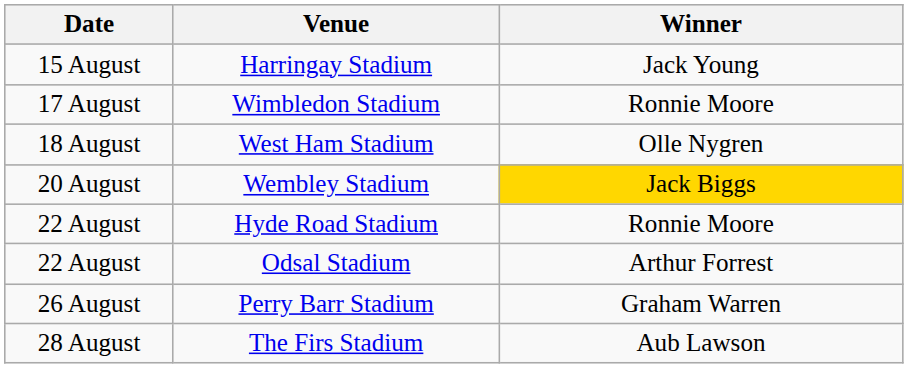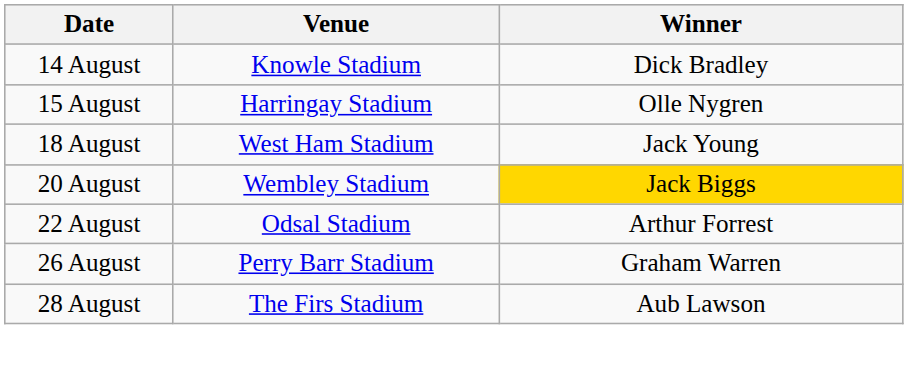 <table class="wikitable" style="text-align:center">
 <tr>
 <th width=100>Date</th>
 <th width=200>Venue</th>
 <th width=250>Winner</th>
 </tr>
 <tr>
+<td>14 August</td>
+<td><a href='#'>Knowle Stadium</a></td>
+<td>Dick Bradley</td>
+</tr>
+<tr>
 <td>15 August</td>
 <td><a href='#'>Harringay Stadium</a></td>
-<td>Jack Young</td>
-</tr>
-<tr>
-<td>17 August</td>
-<td><a href='#'>Wimbledon Stadium</a></td>
-<td>Ronnie Moore</td>
+<td>Olle Nygren</td>
 </tr>
 <tr>
 <td>18 August</td>
 <td><a href='#'>West Ham Stadium</a></td>
-<td>Olle Nygren</td>
+<td>Jack Young</td>
 </tr>
 <tr>
 <td>20 August</td>
 <td><a href='#'>Wembley Stadium</a></td>
 <td style="background: gold;">Jack Biggs</td>
-</tr>
-<tr>
-<td>22 August</td>
-<td><a href='#'>Hyde Road Stadium</a></td>
-<td>Ronnie Moore</td>
 </tr>
 <tr>
 <td>22 August</td>
 <td><a href='#'>Odsal Stadium</a></td>
 <td>Arthur Forrest</td>
 </tr>
 <tr>
 <td>26 August</td>
 <td><a href='#'>Perry Barr Stadium</a></td>
 <td>Graham Warren</td>
 </tr>
 <tr>
 <td>28 August</td>
 <td><a href='#'>The Firs Stadium</a></td>
 <td>Aub Lawson</td>
 </tr>
 </table>
